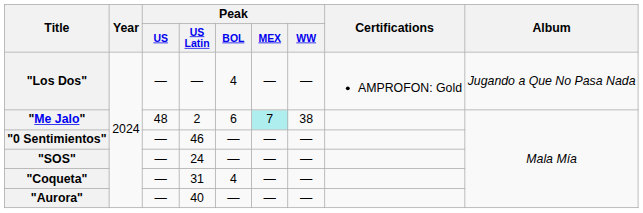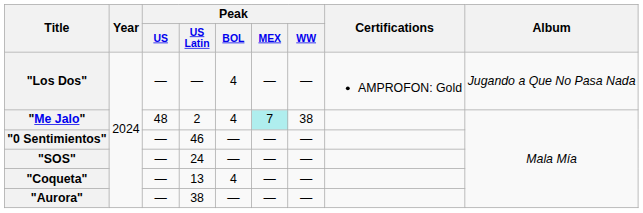 <table class="wikitable plainrowheaders" style="text-align:center;">
 <tr>
 <th scope="col" rowspan="2">Title</th>
 <th scope="col" rowspan="2">Year</th>
 <th scope="col" colspan="5">Peak</th>
 <th scope="col" rowspan="2">Certifications</th>
 <th scope="col" rowspan="2">Album</th>
 </tr>
 <tr>
 <th scope="col" style="width:3em;font-size:85%;"><a href='#'>US</a><br></th>
 <th scope="col" style="width:3em;font-size:85%;"><a href='#'>US<br>Latin</a><br></th>
 <th scope="col" style="width:3em;font-size:85%;"><a href='#'>BOL</a><br></th>
 <th scope="col" style="width:3em;font-size:85%;"><a href='#'>MEX</a><br></th>
 <th scope="col" style="width:3em;font-size:85%;"><a href='#'>WW</a><br></th>
 </tr>
 <tr>
 <th scope="row">"Los Dos"<br></th>
 <td rowspan="6">2024</td>
 <td>—</td>
 <td>—</td>
 <td>4</td>
 <td>—</td>
 <td>—</td>
 <td><br><ul><li>AMPROFON: Gold</li></ul></td>
 <td><em>Jugando a Que No Pasa Nada</em></td>
 </tr>
 <tr>
 <th scope="row">"<a href='#'>Me Jalo</a>"<br></th>
 <td>48</td>
 <td>2</td>
-<td>6</td>
+<td>4</td>
 <td style="background: paleturquoise;">7</td>
 <td>38</td>
 <td></td>
 <td rowspan="5"><em>Mala Mía</em></td>
 </tr>
 <tr>
 <th scope="row">"0 Sentimientos"<br></th>
 <td>—</td>
 <td>46</td>
 <td>—</td>
 <td>—</td>
 <td>—</td>
 <td></td>
 </tr>
 <tr>
 <th scope="row">"SOS"<br></th>
 <td>—</td>
 <td>24</td>
 <td>—</td>
 <td>—</td>
 <td>—</td>
 <td></td>
 </tr>
 <tr>
 <th scope="row">"Coqueta"<br></th>
 <td>—</td>
-<td>31</td>
+<td>13</td>
 <td>4</td>
 <td>—</td>
 <td>—</td>
 <td></td>
 </tr>
 <tr>
 <th scope="row">"Aurora"<br></th>
 <td>—</td>
-<td>40</td>
+<td>38</td>
 <td>—</td>
 <td>—</td>
 <td>—</td>
 <td></td>
 </tr>
 </table>
